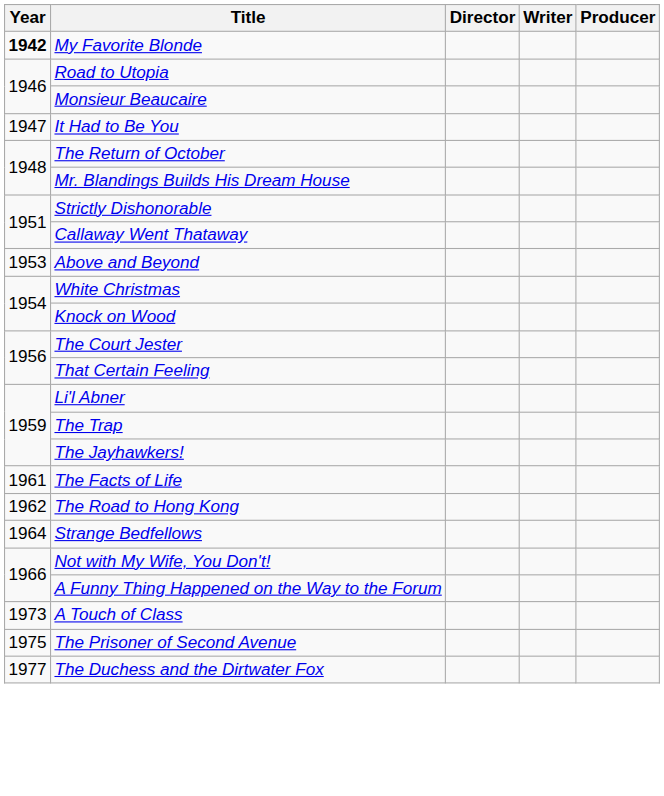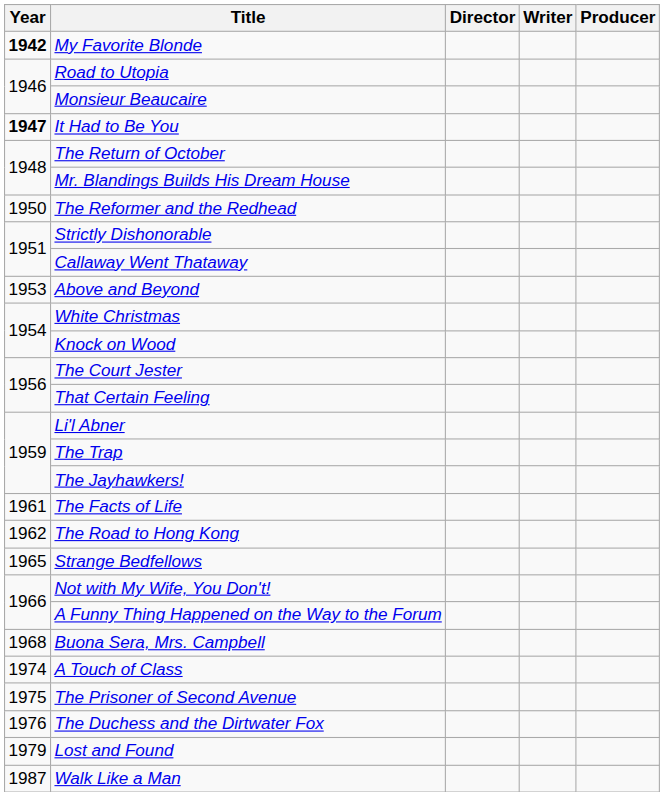 <table class="wikitable">
 <tr>
 <th>Year</th>
 <th>Title</th>
 <th>Director</th>
 <th>Writer</th>
 <th>Producer</th>
 </tr>
 <tr>
 <td><strong>1942</strong></td>
 <td><em><a href='#'>My Favorite Blonde</a></em></td>
 <td></td>
 <td></td>
 <td></td>
 </tr>
 <tr>
 <td rowspan=2>1946</td>
 <td><em><a href='#'>Road to Utopia</a></em></td>
 <td></td>
 <td></td>
 <td></td>
 </tr>
 <tr>
 <td><em><a href='#'>Monsieur Beaucaire</a></em></td>
 <td></td>
 <td></td>
 <td></td>
 </tr>
 <tr>
-<td>1947</td>
+<td><strong>1947</strong></td>
 <td><em><a href='#'>It Had to Be You</a></em></td>
 <td></td>
 <td></td>
 <td></td>
 </tr>
 <tr>
 <td rowspan=2>1948</td>
 <td><em><a href='#'>The Return of October</a></em></td>
 <td></td>
 <td></td>
 <td></td>
 </tr>
 <tr>
 <td><em><a href='#'>Mr. Blandings Builds His Dream House</a></em></td>
+<td></td>
+<td></td>
+<td></td>
+</tr>
+<tr>
+<td>1950</td>
+<td><em><a href='#'>The Reformer and the Redhead</a></em></td>
 <td></td>
 <td></td>
 <td></td>
 </tr>
 <tr>
 <td rowspan=2>1951</td>
 <td><em><a href='#'>Strictly Dishonorable</a></em></td>
 <td></td>
 <td></td>
 <td></td>
 </tr>
 <tr>
 <td><em><a href='#'>Callaway Went Thataway</a></em></td>
 <td></td>
 <td></td>
 <td></td>
 </tr>
 <tr>
 <td>1953</td>
 <td><em><a href='#'>Above and Beyond</a></em></td>
 <td></td>
 <td></td>
 <td></td>
 </tr>
 <tr>
 <td rowspan=2>1954</td>
 <td><em><a href='#'>White Christmas</a></em></td>
 <td></td>
 <td></td>
 <td></td>
 </tr>
 <tr>
 <td><em><a href='#'>Knock on Wood</a></em></td>
 <td></td>
 <td></td>
 <td></td>
 </tr>
 <tr>
 <td rowspan=2>1956</td>
 <td><em><a href='#'>The Court Jester</a></em></td>
 <td></td>
 <td></td>
 <td></td>
 </tr>
 <tr>
 <td><em><a href='#'>That Certain Feeling</a></em></td>
 <td></td>
 <td></td>
 <td></td>
 </tr>
 <tr>
 <td rowspan=3>1959</td>
 <td><em><a href='#'>Li'l Abner</a></em></td>
 <td></td>
 <td></td>
 <td></td>
 </tr>
 <tr>
 <td><em><a href='#'>The Trap</a></em></td>
 <td></td>
 <td></td>
 <td></td>
 </tr>
 <tr>
 <td><em><a href='#'>The Jayhawkers!</a></em></td>
 <td></td>
 <td></td>
 <td></td>
 </tr>
 <tr>
 <td>1961</td>
 <td><em><a href='#'>The Facts of Life</a></em></td>
 <td></td>
 <td></td>
 <td></td>
 </tr>
 <tr>
 <td>1962</td>
 <td><em><a href='#'>The Road to Hong Kong</a></em></td>
 <td></td>
 <td></td>
 <td></td>
 </tr>
 <tr>
-<td>1964</td>
+<td>1965</td>
 <td><em><a href='#'>Strange Bedfellows</a></em></td>
 <td></td>
 <td></td>
 <td></td>
 </tr>
 <tr>
 <td rowspan=2>1966</td>
 <td><em><a href='#'>Not with My Wife, You Don't!</a></em></td>
 <td></td>
 <td></td>
 <td></td>
 </tr>
 <tr>
 <td><em><a href='#'>A Funny Thing Happened on the Way to the Forum</a></em></td>
 <td></td>
 <td></td>
 <td></td>
 </tr>
 <tr>
-<td>1973</td>
+<td>1968</td>
+<td><em><a href='#'>Buona Sera, Mrs. Campbell</a></em></td>
+<td></td>
+<td></td>
+<td></td>
+</tr>
+<tr>
+<td>1974</td>
 <td><em><a href='#'>A Touch of Class</a></em></td>
 <td></td>
 <td></td>
 <td></td>
 </tr>
 <tr>
 <td>1975</td>
 <td><em><a href='#'>The Prisoner of Second Avenue</a></em></td>
 <td></td>
 <td></td>
 <td></td>
 </tr>
 <tr>
-<td>1977</td>
+<td>1976</td>
 <td><em><a href='#'>The Duchess and the Dirtwater Fox</a></em></td>
 <td></td>
 <td></td>
 <td></td>
 </tr>
+<tr>
+<td>1979</td>
+<td><em><a href='#'>Lost and Found</a></em></td>
+<td></td>
+<td></td>
+<td></td>
+</tr>
+<tr>
+<td>1987</td>
+<td><em><a href='#'>Walk Like a Man</a></em></td>
+<td></td>
+<td></td>
+<td></td>
+</tr>
 </table>
